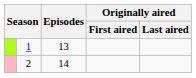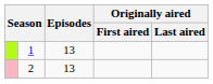 <table class="wikitable plainrowheaders" style="text-align:center;">
 <tr>
 <th colspan="2" rowspan="2">Season</th>
 <th rowspan="2">Episodes</th>
 <th colspan="2">Originally aired</th>
 </tr>
 <tr>
 <th>First aired</th>
 <th>Last aired</th>
 </tr>
 <tr>
 <td style="background: #B1FB17;"></td>
 <td><a href='#'>1</a></td>
 <td>13</td>
 <td></td>
 <td></td>
 </tr>
 <tr>
 <td style="background: #FFB6C1;"></td>
 <td>2</td>
-<td>14</td>
+<td>13</td>
 <td></td>
 <td></td>
 </tr>
 </table>
